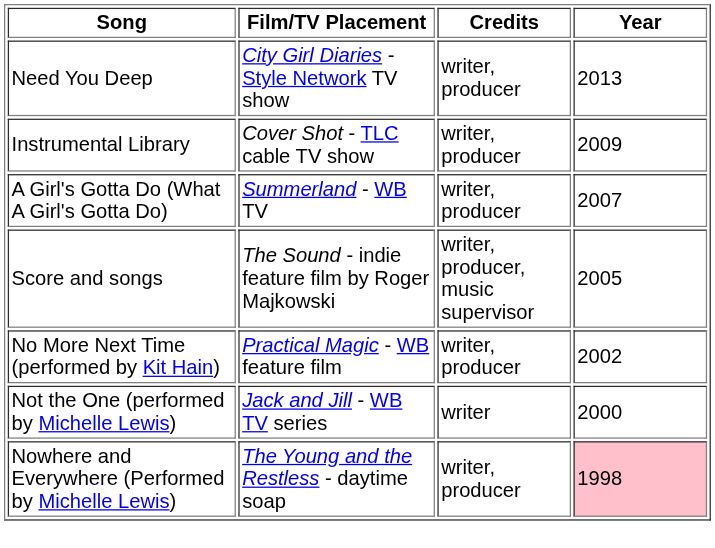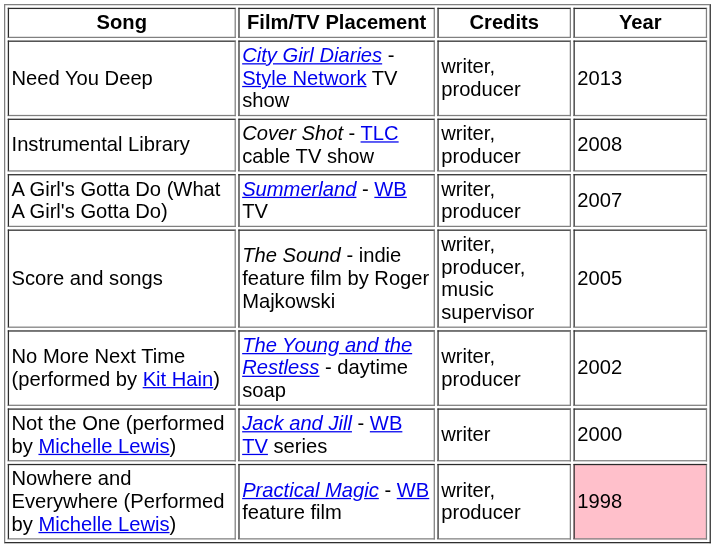 <table border="1" cellpadding="2">
 <tr>
 <th scope="col" width="175px">Song</th>
 <th scope="col" width="150px">Film/TV Placement</th>
 <th scope="col" width="100px">Credits</th>
 <th scope="col" width="100px">Year</th>
 </tr>
 <tr>
 <td>Need You Deep</td>
 <td><em><a href='#'>City Girl Diaries</a></em> - <a href='#'>Style Network</a> TV show</td>
 <td>writer, producer</td>
 <td>2013</td>
 </tr>
 <tr>
 <td>Instrumental Library</td>
 <td><em>Cover Shot</em> - <a href='#'>TLC</a> cable TV show</td>
 <td>writer, producer</td>
-<td>2009</td>
+<td>2008</td>
 </tr>
 <tr>
 <td>A Girl's Gotta Do (What A Girl's Gotta Do)</td>
 <td><a href='#'><em>Summerland</em></a> - <a href='#'>WB</a> TV</td>
 <td>writer, producer</td>
 <td>2007</td>
 </tr>
 <tr>
 <td>Score and songs</td>
 <td><em>The Sound</em> - indie feature film by Roger Majkowski</td>
 <td>writer, producer, music supervisor</td>
 <td>2005</td>
 </tr>
 <tr>
 <td>No More Next Time (performed by <a href='#'>Kit Hain</a>)</td>
-<td><em><a href='#'>Practical Magic</a></em> - <a href='#'>WB</a> feature film</td>
+<td><em><a href='#'>The Young and the Restless</a></em> - daytime soap</td>
 <td>writer, producer</td>
 <td>2002</td>
 </tr>
 <tr>
 <td>Not the One (performed by <a href='#'>Michelle Lewis</a>)</td>
 <td><em><a href='#'>Jack and Jill</a></em> - <a href='#'>WB TV</a> series</td>
 <td>writer</td>
 <td>2000</td>
 </tr>
 <tr>
 <td>Nowhere and Everywhere (Performed by <a href='#'>Michelle Lewis</a>)</td>
-<td><em><a href='#'>The Young and the Restless</a></em> - daytime soap</td>
+<td><em><a href='#'>Practical Magic</a></em> - <a href='#'>WB</a> feature film</td>
 <td>writer, producer</td>
 <td style="background: pink;">1998</td>
 </tr>
 </table>
